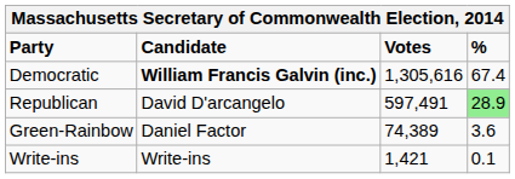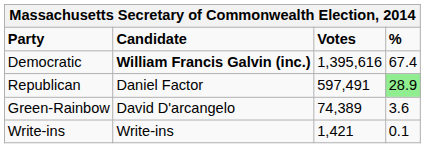 <table class="wikitable">
 <tr>
 <th colspan="4">Massachusetts Secretary of Commonwealth Election, 2014</th>
 </tr>
 <tr>
 <td><strong>Party</strong></td>
 <td><strong>Candidate</strong></td>
 <td><strong>Votes</strong></td>
 <td><strong>%</strong></td>
 </tr>
 <tr>
 <td>Democratic</td>
 <td><strong>William Francis Galvin (inc.)</strong></td>
-<td>1,305,616</td>
+<td>1,395,616</td>
 <td>67.4</td>
 </tr>
 <tr>
 <td>Republican</td>
-<td>David D'arcangelo</td>
+<td>Daniel Factor</td>
 <td>597,491</td>
 <td style="background: lightgreen;">28.9</td>
 </tr>
 <tr>
 <td>Green-Rainbow</td>
-<td>Daniel Factor</td>
+<td>David D'arcangelo</td>
 <td>74,389</td>
 <td>3.6</td>
 </tr>
 <tr>
 <td>Write-ins</td>
 <td>Write-ins</td>
 <td>1,421</td>
 <td>0.1</td>
 </tr>
 </table>
